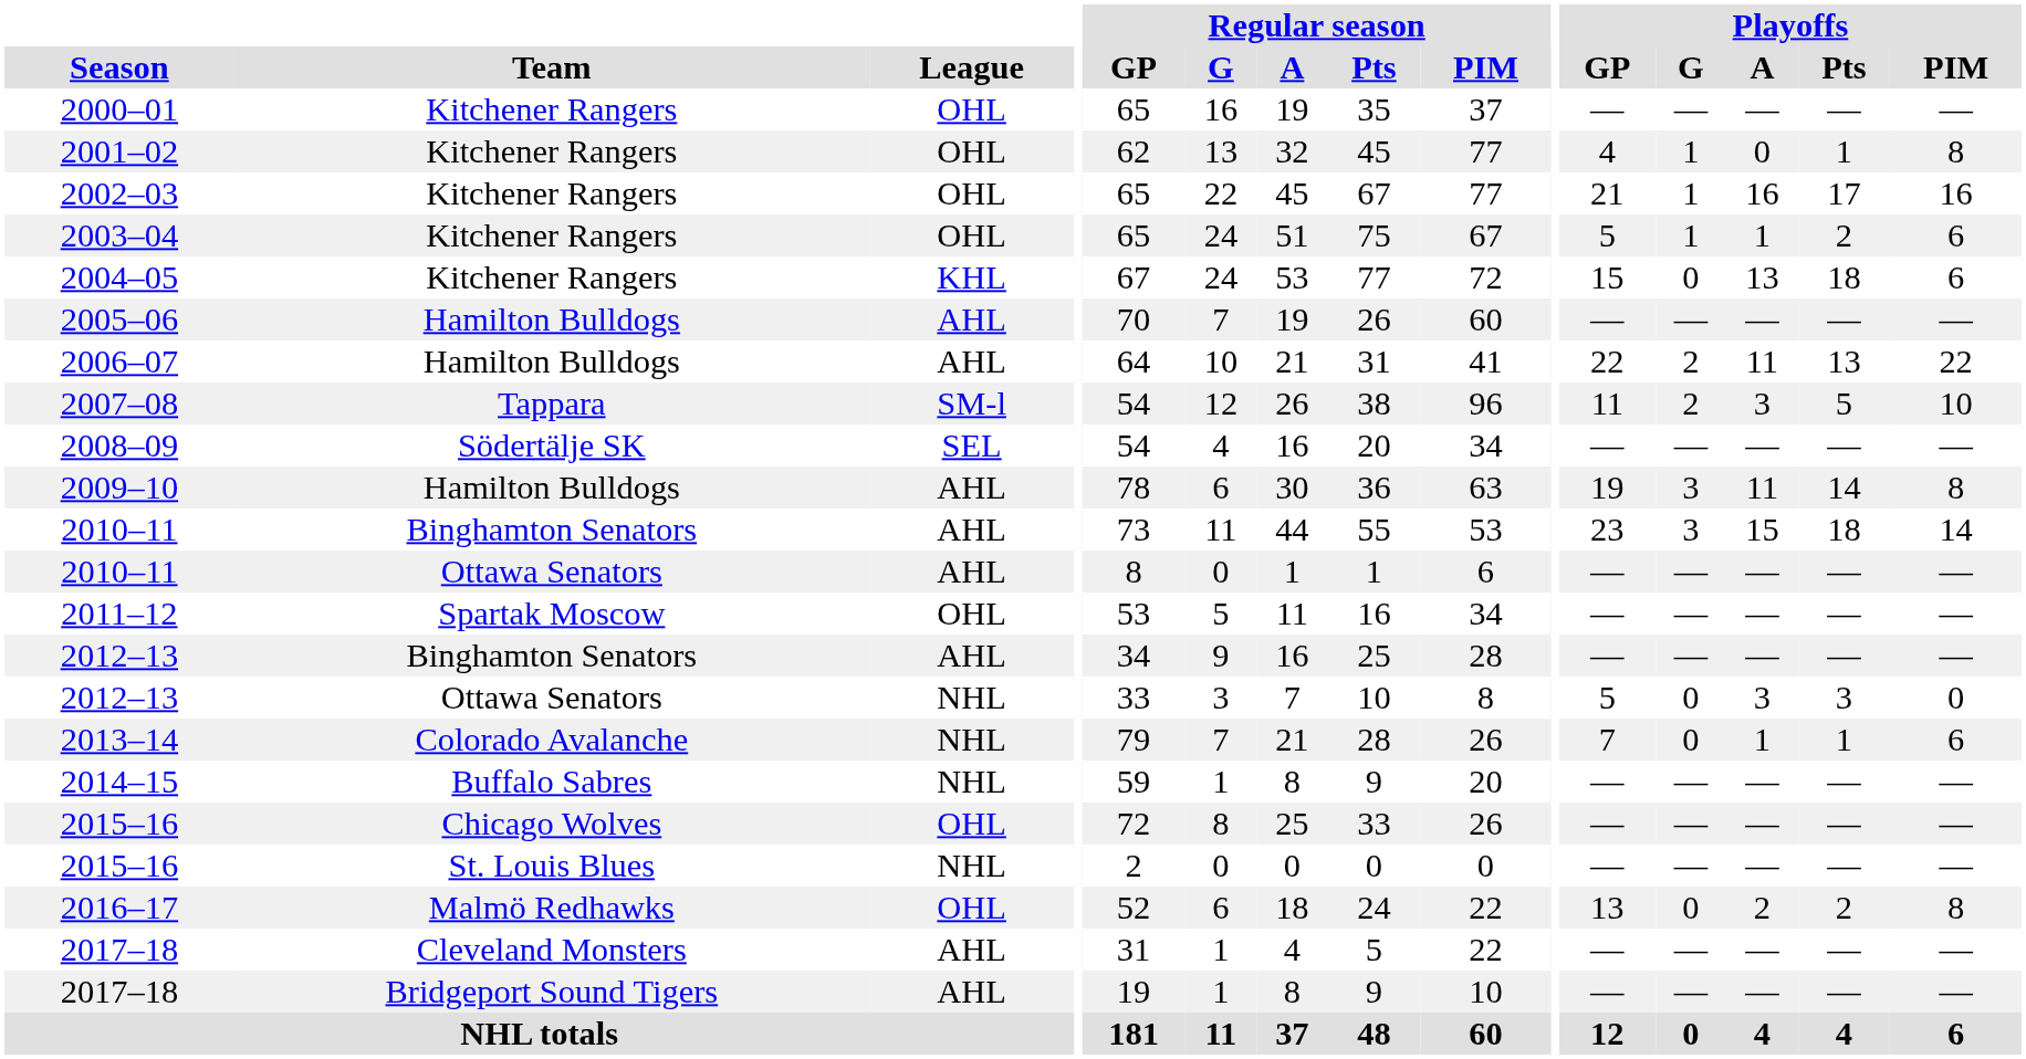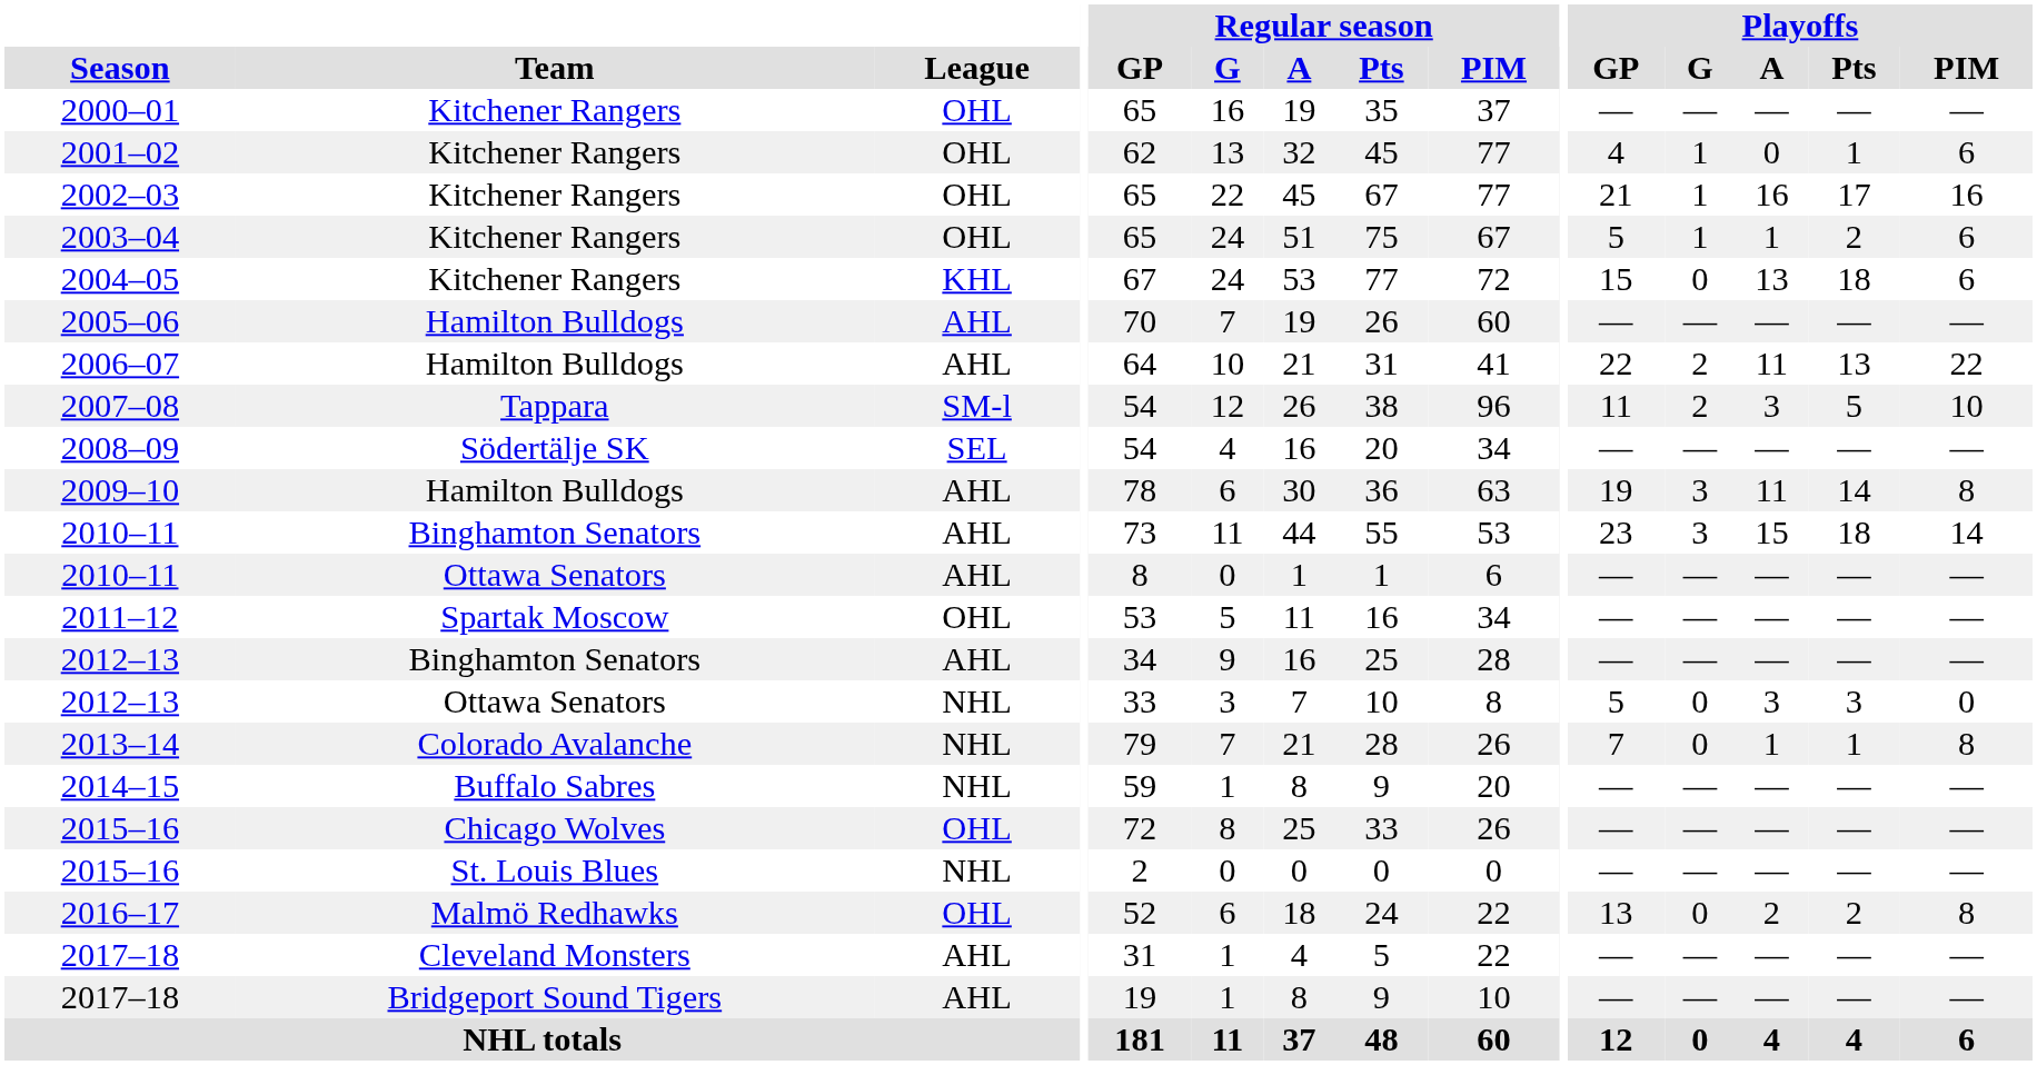 <table border="0" cellpadding="1" cellspacing="0" style="text-align:center; width:60em">
 <tr bgcolor="#e0e0e0">
 <th colspan="3" bgcolor="#ffffff"></th>
 <th rowspan="99" bgcolor="#ffffff"></th>
 <th colspan="5"><a href='#'>Regular season</a></th>
 <th rowspan="99" bgcolor="#ffffff"></th>
 <th colspan="5"><a href='#'>Playoffs</a></th>
 </tr>
 <tr bgcolor="#e0e0e0">
 <th><a href='#'>Season</a></th>
 <th>Team</th>
 <th>League</th>
 <th>GP</th>
 <th><a href='#'>G</a></th>
 <th><a href='#'>A</a></th>
 <th><a href='#'>Pts</a></th>
 <th><a href='#'>PIM</a></th>
 <th>GP</th>
 <th>G</th>
 <th>A</th>
 <th>Pts</th>
 <th>PIM</th>
 </tr>
 <tr>
 <td><a href='#'>2000–01</a></td>
 <td><a href='#'>Kitchener Rangers</a></td>
 <td><a href='#'>OHL</a></td>
 <td>65</td>
 <td>16</td>
 <td>19</td>
 <td>35</td>
 <td>37</td>
 <td>—</td>
 <td>—</td>
 <td>—</td>
 <td>—</td>
 <td>—</td>
 </tr>
 <tr bgcolor="#f0f0f0">
 <td><a href='#'>2001–02</a></td>
 <td>Kitchener Rangers</td>
 <td>OHL</td>
 <td>62</td>
 <td>13</td>
 <td>32</td>
 <td>45</td>
 <td>77</td>
 <td>4</td>
 <td>1</td>
 <td>0</td>
 <td>1</td>
-<td>8</td>
+<td>6</td>
 </tr>
 <tr>
 <td><a href='#'>2002–03</a></td>
 <td>Kitchener Rangers</td>
 <td>OHL</td>
 <td>65</td>
 <td>22</td>
 <td>45</td>
 <td>67</td>
 <td>77</td>
 <td>21</td>
 <td>1</td>
 <td>16</td>
 <td>17</td>
 <td>16</td>
 </tr>
 <tr bgcolor="#f0f0f0">
 <td><a href='#'>2003–04</a></td>
 <td>Kitchener Rangers</td>
 <td>OHL</td>
 <td>65</td>
 <td>24</td>
 <td>51</td>
 <td>75</td>
 <td>67</td>
 <td>5</td>
 <td>1</td>
 <td>1</td>
 <td>2</td>
 <td>6</td>
 </tr>
 <tr>
 <td><a href='#'>2004–05</a></td>
 <td>Kitchener Rangers</td>
 <td><a href='#'>KHL</a></td>
 <td>67</td>
 <td>24</td>
 <td>53</td>
 <td>77</td>
 <td>72</td>
 <td>15</td>
 <td>0</td>
 <td>13</td>
 <td>18</td>
 <td>6</td>
 </tr>
 <tr bgcolor="#f0f0f0">
 <td><a href='#'>2005–06</a></td>
 <td><a href='#'>Hamilton Bulldogs</a></td>
 <td><a href='#'>AHL</a></td>
 <td>70</td>
 <td>7</td>
 <td>19</td>
 <td>26</td>
 <td>60</td>
 <td>—</td>
 <td>—</td>
 <td>—</td>
 <td>—</td>
 <td>—</td>
 </tr>
 <tr>
 <td><a href='#'>2006–07</a></td>
 <td>Hamilton Bulldogs</td>
 <td>AHL</td>
 <td>64</td>
 <td>10</td>
 <td>21</td>
 <td>31</td>
 <td>41</td>
 <td>22</td>
 <td>2</td>
 <td>11</td>
 <td>13</td>
 <td>22</td>
 </tr>
 <tr bgcolor="#f0f0f0">
 <td><a href='#'>2007–08</a></td>
 <td><a href='#'>Tappara</a></td>
 <td><a href='#'>SM-l</a></td>
 <td>54</td>
 <td>12</td>
 <td>26</td>
 <td>38</td>
 <td>96</td>
 <td>11</td>
 <td>2</td>
 <td>3</td>
 <td>5</td>
 <td>10</td>
 </tr>
 <tr>
 <td><a href='#'>2008–09</a></td>
 <td><a href='#'>Södertälje SK</a></td>
 <td><a href='#'>SEL</a></td>
 <td>54</td>
 <td>4</td>
 <td>16</td>
 <td>20</td>
 <td>34</td>
 <td>—</td>
 <td>—</td>
 <td>—</td>
 <td>—</td>
 <td>—</td>
 </tr>
 <tr bgcolor="#f0f0f0">
 <td><a href='#'>2009–10</a></td>
 <td>Hamilton Bulldogs</td>
 <td>AHL</td>
 <td>78</td>
 <td>6</td>
 <td>30</td>
 <td>36</td>
 <td>63</td>
 <td>19</td>
 <td>3</td>
 <td>11</td>
 <td>14</td>
 <td>8</td>
 </tr>
 <tr>
 <td><a href='#'>2010–11</a></td>
 <td><a href='#'>Binghamton Senators</a></td>
 <td>AHL</td>
 <td>73</td>
 <td>11</td>
 <td>44</td>
 <td>55</td>
 <td>53</td>
 <td>23</td>
 <td>3</td>
 <td>15</td>
 <td>18</td>
 <td>14</td>
 </tr>
 <tr bgcolor="#f0f0f0">
 <td><a href='#'>2010–11</a></td>
 <td><a href='#'>Ottawa Senators</a></td>
 <td>AHL</td>
 <td>8</td>
 <td>0</td>
 <td>1</td>
 <td>1</td>
 <td>6</td>
 <td>—</td>
 <td>—</td>
 <td>—</td>
 <td>—</td>
 <td>—</td>
 </tr>
 <tr>
 <td><a href='#'>2011–12</a></td>
 <td><a href='#'>Spartak Moscow</a></td>
 <td>OHL</td>
 <td>53</td>
 <td>5</td>
 <td>11</td>
 <td>16</td>
 <td>34</td>
 <td>—</td>
 <td>—</td>
 <td>—</td>
 <td>—</td>
 <td>—</td>
 </tr>
 <tr bgcolor="#f0f0f0">
 <td><a href='#'>2012–13</a></td>
 <td>Binghamton Senators</td>
 <td>AHL</td>
 <td>34</td>
 <td>9</td>
 <td>16</td>
 <td>25</td>
 <td>28</td>
 <td>—</td>
 <td>—</td>
 <td>—</td>
 <td>—</td>
 <td>—</td>
 </tr>
 <tr>
 <td><a href='#'>2012–13</a></td>
 <td>Ottawa Senators</td>
 <td>NHL</td>
 <td>33</td>
 <td>3</td>
 <td>7</td>
 <td>10</td>
 <td>8</td>
 <td>5</td>
 <td>0</td>
 <td>3</td>
 <td>3</td>
 <td>0</td>
 </tr>
 <tr bgcolor="#f0f0f0">
 <td><a href='#'>2013–14</a></td>
 <td><a href='#'>Colorado Avalanche</a></td>
 <td>NHL</td>
 <td>79</td>
 <td>7</td>
 <td>21</td>
 <td>28</td>
 <td>26</td>
 <td>7</td>
 <td>0</td>
 <td>1</td>
 <td>1</td>
-<td>6</td>
+<td>8</td>
 </tr>
 <tr>
 <td><a href='#'>2014–15</a></td>
 <td><a href='#'>Buffalo Sabres</a></td>
 <td>NHL</td>
 <td>59</td>
 <td>1</td>
 <td>8</td>
 <td>9</td>
 <td>20</td>
 <td>—</td>
 <td>—</td>
 <td>—</td>
 <td>—</td>
 <td>—</td>
 </tr>
 <tr bgcolor="#f0f0f0">
 <td><a href='#'>2015–16</a></td>
 <td><a href='#'>Chicago Wolves</a></td>
 <td><a href='#'>OHL</a></td>
 <td>72</td>
 <td>8</td>
 <td>25</td>
 <td>33</td>
 <td>26</td>
 <td>—</td>
 <td>—</td>
 <td>—</td>
 <td>—</td>
 <td>—</td>
 </tr>
 <tr>
 <td><a href='#'>2015–16</a></td>
 <td><a href='#'>St. Louis Blues</a></td>
 <td>NHL</td>
 <td>2</td>
 <td>0</td>
 <td>0</td>
 <td>0</td>
 <td>0</td>
 <td>—</td>
 <td>—</td>
 <td>—</td>
 <td>—</td>
 <td>—</td>
 </tr>
 <tr bgcolor="#f0f0f0">
 <td><a href='#'>2016–17</a></td>
 <td><a href='#'>Malmö Redhawks</a></td>
 <td><a href='#'>OHL</a></td>
 <td>52</td>
 <td>6</td>
 <td>18</td>
 <td>24</td>
 <td>22</td>
 <td>13</td>
 <td>0</td>
 <td>2</td>
 <td>2</td>
 <td>8</td>
 </tr>
 <tr>
 <td><a href='#'>2017–18</a></td>
 <td><a href='#'>Cleveland Monsters</a></td>
 <td>AHL</td>
 <td>31</td>
 <td>1</td>
 <td>4</td>
 <td>5</td>
 <td>22</td>
 <td>—</td>
 <td>—</td>
 <td>—</td>
 <td>—</td>
 <td>—</td>
 </tr>
 <tr bgcolor="#f0f0f0">
 <td>2017–18</td>
 <td><a href='#'>Bridgeport Sound Tigers</a></td>
 <td>AHL</td>
 <td>19</td>
 <td>1</td>
 <td>8</td>
 <td>9</td>
 <td>10</td>
 <td>—</td>
 <td>—</td>
 <td>—</td>
 <td>—</td>
 <td>—</td>
 </tr>
 <tr ALIGN="center" bgcolor="#e0e0e0">
 <th colspan="3">NHL totals</th>
 <th>181</th>
 <th>11</th>
 <th>37</th>
 <th>48</th>
 <th>60</th>
 <th>12</th>
 <th>0</th>
 <th>4</th>
 <th>4</th>
 <th>6</th>
 </tr>
 </table>
